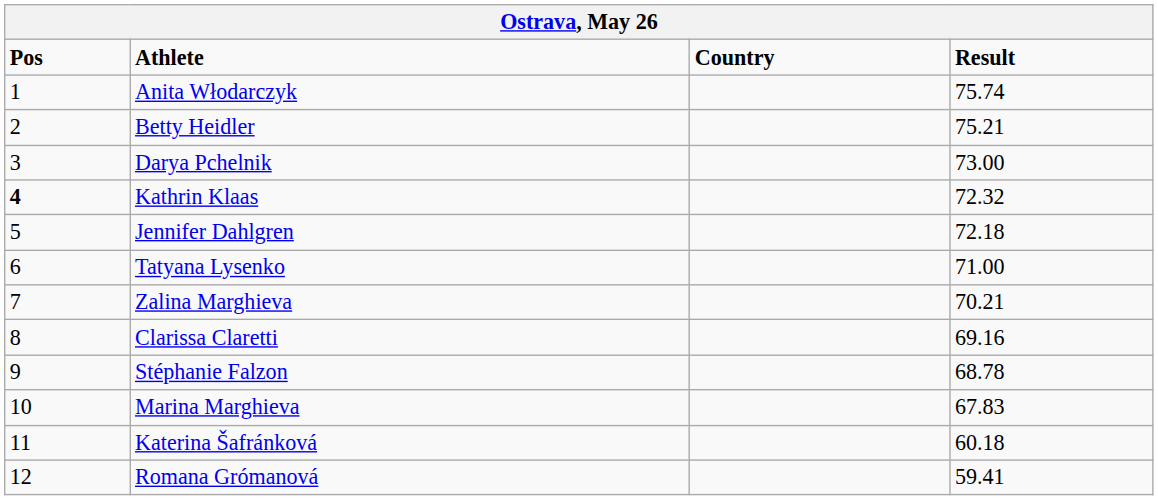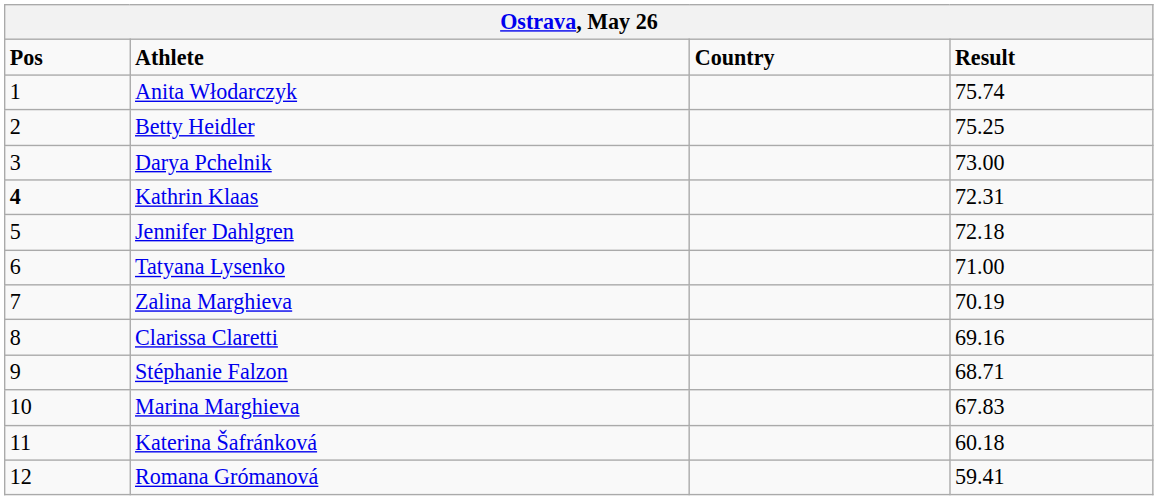 <table class="wikitable collapsible collapsed" width="42%">
 <tr>
 <th colspan="4"> <a href='#'>Ostrava</a>, May 26</th>
 </tr>
 <tr>
 <td><strong>Pos</strong></td>
 <td><strong>Athlete</strong></td>
 <td><strong>Country</strong></td>
 <td><strong>Result</strong></td>
 </tr>
 <tr>
 <td>1</td>
 <td><a href='#'>Anita Włodarczyk</a></td>
 <td></td>
 <td>75.74</td>
 </tr>
 <tr>
 <td>2</td>
 <td><a href='#'>Betty Heidler</a></td>
 <td></td>
-<td>75.21</td>
+<td>75.25</td>
 </tr>
 <tr>
 <td>3</td>
 <td><a href='#'>Darya Pchelnik</a></td>
 <td></td>
 <td>73.00</td>
 </tr>
 <tr>
 <td><strong>4</strong></td>
 <td><a href='#'>Kathrin Klaas</a></td>
 <td></td>
-<td>72.32</td>
+<td>72.31</td>
 </tr>
 <tr>
 <td>5</td>
 <td><a href='#'>Jennifer Dahlgren</a></td>
 <td></td>
 <td>72.18</td>
 </tr>
 <tr>
 <td>6</td>
 <td><a href='#'>Tatyana Lysenko</a></td>
 <td></td>
 <td>71.00</td>
 </tr>
 <tr>
 <td>7</td>
 <td><a href='#'>Zalina Marghieva</a></td>
 <td></td>
-<td>70.21</td>
+<td>70.19</td>
 </tr>
 <tr>
 <td>8</td>
 <td><a href='#'>Clarissa Claretti</a></td>
 <td></td>
 <td>69.16</td>
 </tr>
 <tr>
 <td>9</td>
 <td><a href='#'>Stéphanie Falzon</a></td>
 <td></td>
-<td>68.78</td>
+<td>68.71</td>
 </tr>
 <tr>
 <td>10</td>
 <td><a href='#'>Marina Marghieva</a></td>
 <td></td>
 <td>67.83</td>
 </tr>
 <tr>
 <td>11</td>
 <td><a href='#'>Katerina Šafránková</a></td>
 <td></td>
 <td>60.18</td>
 </tr>
 <tr>
 <td>12</td>
 <td><a href='#'>Romana Grómanová</a></td>
 <td></td>
 <td>59.41</td>
 </tr>
 </table>
